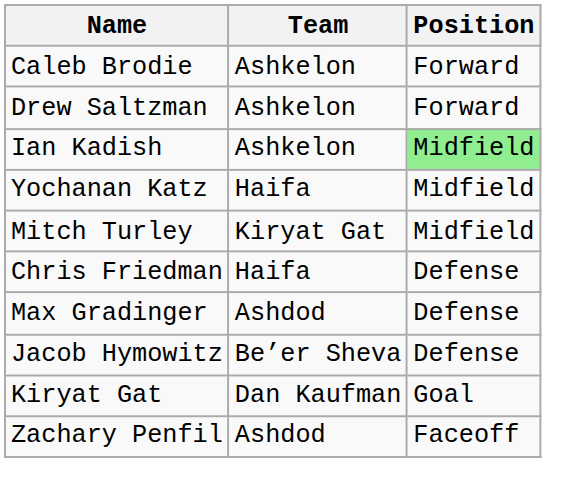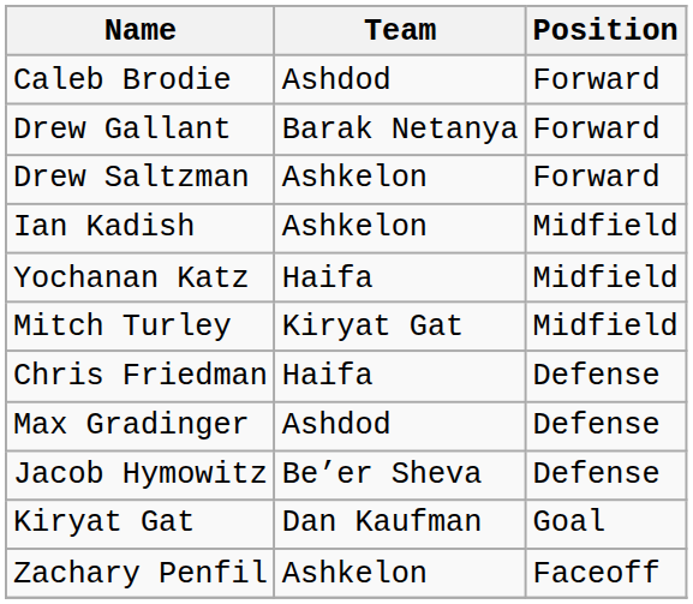 <table class="wikitable">
 <tr style="background:#cccccc;">
 <th>Name</th>
 <th>Team</th>
 <th>Position</th>
 </tr>
 <tr>
 <td>Caleb Brodie</td>
-<td>Ashkelon</td>
+<td>Ashdod</td>
+<td>Forward</td>
+</tr>
+<tr>
+<td>Drew Gallant</td>
+<td>Barak Netanya</td>
 <td>Forward</td>
 </tr>
 <tr>
 <td>Drew Saltzman</td>
 <td>Ashkelon</td>
 <td>Forward</td>
 </tr>
 <tr>
 <td>Ian Kadish</td>
 <td>Ashkelon</td>
-<td style="background: lightgreen;">Midfield</td>
+<td>Midfield</td>
 </tr>
 <tr>
 <td>Yochanan Katz</td>
 <td>Haifa</td>
 <td>Midfield</td>
 </tr>
 <tr>
 <td>Mitch Turley</td>
 <td>Kiryat Gat</td>
 <td>Midfield</td>
 </tr>
 <tr>
 <td>Chris Friedman</td>
 <td>Haifa</td>
 <td>Defense</td>
 </tr>
 <tr>
 <td>Max Gradinger</td>
 <td>Ashdod</td>
 <td>Defense</td>
 </tr>
 <tr>
 <td>Jacob Hymowitz</td>
 <td>Be’er Sheva</td>
 <td>Defense</td>
 </tr>
 <tr>
 <td>Kiryat Gat</td>
 <td>Dan Kaufman</td>
 <td>Goal</td>
 </tr>
 <tr>
 <td>Zachary Penfil</td>
-<td>Ashdod</td>
+<td>Ashkelon</td>
 <td>Faceoff</td>
 </tr>
 <tr>
 </tr>
 </table>
